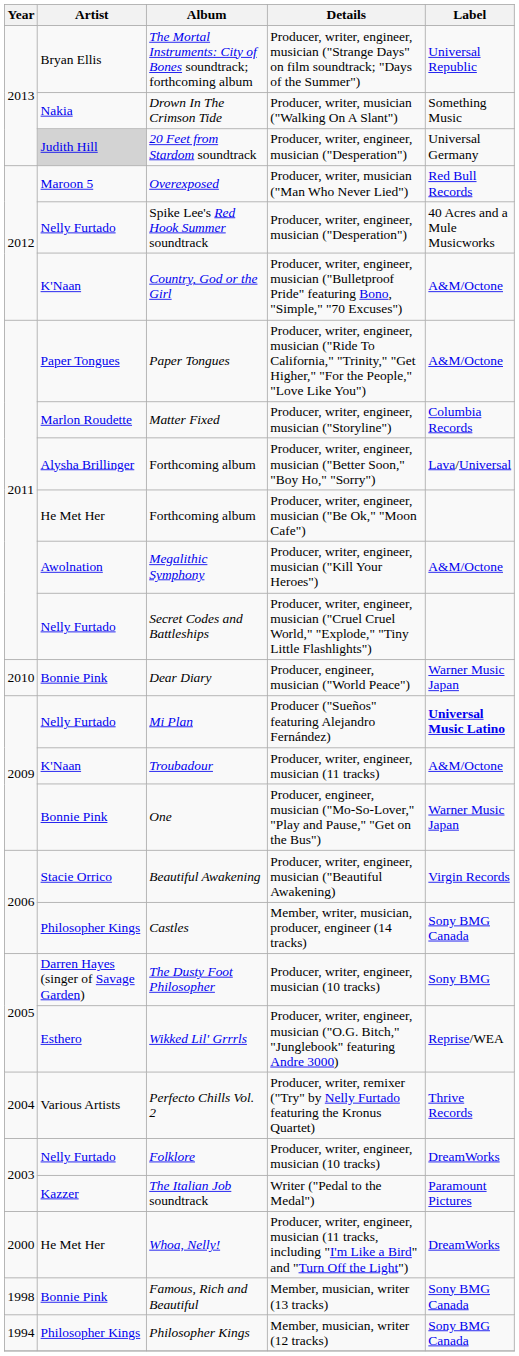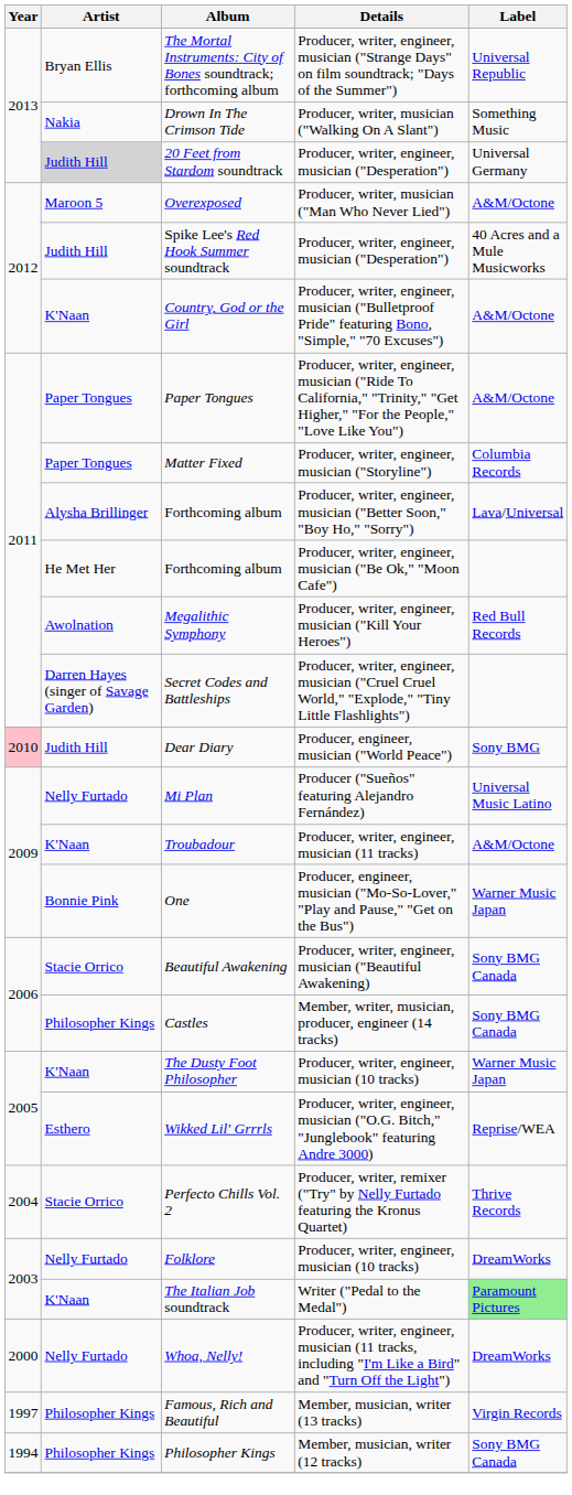 <table class="wikitable">
 <tr>
 <th>Year</th>
 <th style="width:150px;">Artist</th>
 <th style="width:170px;">Album</th>
 <th style="width:230px;">Details</th>
 <th>Label</th>
 </tr>
 <tr>
 <td rowspan=3>2013</td>
 <td>Bryan Ellis</td>
 <td><em><a href='#'>The Mortal Instruments: City of Bones</a></em> soundtrack; forthcoming album</td>
 <td>Producer, writer, engineer, musician ("Strange Days" on film soundtrack; "Days of the Summer")</td>
 <td><a href='#'>Universal Republic</a></td>
 </tr>
 <tr>
 <td><a href='#'>Nakia</a></td>
 <td><em>Drown In The Crimson Tide</em></td>
 <td>Producer, writer, musician ("Walking On A Slant")</td>
 <td>Something Music</td>
 </tr>
 <tr>
 <td style="background: lightgrey;"><a href='#'>Judith Hill</a></td>
 <td><em><a href='#'>20 Feet from Stardom</a></em> soundtrack</td>
 <td>Producer, writer, engineer, musician ("Desperation")</td>
 <td>Universal Germany</td>
 </tr>
 <tr>
 <td rowspan=3>2012</td>
 <td><a href='#'>Maroon 5</a></td>
 <td><em><a href='#'>Overexposed</a></em></td>
 <td>Producer, writer, musician ("Man Who Never Lied")</td>
-<td><a href='#'>Red Bull Records</a></td>
+<td><a href='#'>A&M/Octone</a></td>
 </tr>
 <tr>
-<td><a href='#'>Nelly Furtado</a></td>
+<td><a href='#'>Judith Hill</a></td>
 <td>Spike Lee's <em><a href='#'>Red Hook Summer</a></em> soundtrack</td>
 <td>Producer, writer, engineer, musician ("Desperation")</td>
 <td>40 Acres and a Mule Musicworks</td>
 </tr>
 <tr>
 <td><a href='#'>K'Naan</a></td>
 <td><em><a href='#'>Country, God or the Girl</a></em></td>
 <td>Producer, writer, engineer, musician ("Bulletproof Pride" featuring <a href='#'>Bono</a>, "Simple," "70 Excuses")</td>
 <td><a href='#'>A&M/Octone</a></td>
 </tr>
 <tr>
 <td rowspan=6>2011</td>
 <td><a href='#'>Paper Tongues</a></td>
 <td><em>Paper Tongues</em></td>
 <td>Producer, writer, engineer, musician ("Ride To California," "Trinity," "Get Higher," "For the People," "Love Like You")</td>
 <td><a href='#'>A&M/Octone</a></td>
 </tr>
 <tr>
-<td><a href='#'>Marlon Roudette</a></td>
+<td><a href='#'>Paper Tongues</a></td>
 <td><em>Matter Fixed</em></td>
 <td>Producer, writer, engineer, musician ("Storyline")</td>
 <td><a href='#'>Columbia Records</a></td>
 </tr>
 <tr>
 <td><a href='#'>Alysha Brillinger</a></td>
 <td>Forthcoming album</td>
 <td>Producer, writer, engineer, musician ("Better Soon," "Boy Ho," "Sorry")</td>
 <td><a href='#'>Lava</a>/<a href='#'>Universal</a></td>
 </tr>
 <tr>
 <td>He Met Her</td>
 <td>Forthcoming album</td>
 <td>Producer, writer, engineer, musician ("Be Ok," "Moon Cafe")</td>
 <td></td>
 </tr>
 <tr>
 <td><a href='#'>Awolnation</a></td>
 <td><em><a href='#'>Megalithic Symphony</a></em></td>
 <td>Producer, writer, engineer, musician ("Kill Your Heroes")</td>
-<td><a href='#'>A&M/Octone</a></td>
+<td><a href='#'>Red Bull Records</a></td>
 </tr>
 <tr>
-<td><a href='#'>Nelly Furtado</a></td>
+<td><a href='#'>Darren Hayes</a> (singer of <a href='#'>Savage Garden</a>)</td>
 <td><em>Secret Codes and Battleships</em></td>
 <td>Producer, writer, engineer, musician ("Cruel Cruel World," "Explode," "Tiny Little Flashlights")</td>
 <td></td>
 </tr>
 <tr>
-<td rowspan=1>2010</td>
-<td><a href='#'>Bonnie Pink</a></td>
+<td rowspan=1 style="background: pink;">2010</td>
+<td><a href='#'>Judith Hill</a></td>
 <td><em>Dear Diary</em></td>
 <td>Producer, engineer, musician ("World Peace")</td>
-<td><a href='#'>Warner Music Japan</a></td>
+<td><a href='#'>Sony BMG</a></td>
 </tr>
 <tr>
 <td rowspan=3>2009</td>
 <td><a href='#'>Nelly Furtado</a></td>
 <td><em><a href='#'>Mi Plan</a></em></td>
 <td>Producer ("Sueños" featuring Alejandro Fernández)</td>
-<td><strong><a href='#'>Universal Music Latino</a></strong></td>
+<td><a href='#'>Universal Music Latino</a></td>
 </tr>
 <tr>
 <td><a href='#'>K'Naan</a></td>
 <td><em><a href='#'>Troubadour</a></em></td>
 <td>Producer, writer, engineer, musician (11 tracks)</td>
 <td><a href='#'>A&M/Octone</a></td>
 </tr>
 <tr>
 <td><a href='#'>Bonnie Pink</a></td>
 <td><em>One</em></td>
 <td>Producer, engineer, musician ("Mo-So-Lover," "Play and Pause," "Get on the Bus")</td>
 <td><a href='#'>Warner Music Japan</a></td>
 </tr>
 <tr>
 <td rowspan=2>2006</td>
 <td><a href='#'>Stacie Orrico</a></td>
 <td><em>Beautiful Awakening</em></td>
 <td>Producer, writer, engineer, musician ("Beautiful Awakening)</td>
-<td><a href='#'>Virgin Records</a></td>
+<td><a href='#'>Sony BMG Canada</a></td>
 </tr>
 <tr>
 <td><a href='#'>Philosopher Kings</a></td>
 <td><em>Castles</em></td>
 <td>Member, writer, musician, producer, engineer (14 tracks)</td>
 <td><a href='#'>Sony BMG Canada</a></td>
 </tr>
 <tr>
 <td rowspan=2>2005</td>
-<td><a href='#'>Darren Hayes</a> (singer of <a href='#'>Savage Garden</a>)</td>
+<td><a href='#'>K'Naan</a></td>
 <td><em><a href='#'>The Dusty Foot Philosopher</a></em></td>
 <td>Producer, writer, engineer, musician (10 tracks)</td>
-<td><a href='#'>Sony BMG</a></td>
+<td><a href='#'>Warner Music Japan</a></td>
 </tr>
 <tr>
 <td><a href='#'>Esthero</a></td>
 <td><em><a href='#'>Wikked Lil' Grrrls</a></em></td>
 <td>Producer, writer, engineer, musician ("O.G. Bitch," "Junglebook" featuring <a href='#'>Andre 3000</a>)</td>
 <td><a href='#'>Reprise</a>/WEA</td>
 </tr>
 <tr>
 <td rowspan=1>2004</td>
-<td>Various Artists</td>
+<td><a href='#'>Stacie Orrico</a></td>
 <td><em>Perfecto Chills Vol. 2</em></td>
 <td>Producer, writer, remixer ("Try" by <a href='#'>Nelly Furtado</a> featuring the Kronus Quartet)</td>
 <td><a href='#'>Thrive Records</a></td>
 </tr>
 <tr>
 <td rowspan=2>2003</td>
 <td><a href='#'>Nelly Furtado</a></td>
 <td><em><a href='#'>Folklore</a></em></td>
 <td>Producer, writer, engineer, musician (10 tracks)</td>
 <td><a href='#'>DreamWorks</a></td>
 </tr>
 <tr>
-<td><a href='#'>Kazzer</a></td>
+<td><a href='#'>K'Naan</a></td>
 <td><em><a href='#'>The Italian Job</a></em> soundtrack</td>
 <td>Writer ("Pedal to the Medal")</td>
-<td><a href='#'>Paramount Pictures</a></td>
+<td style="background: lightgreen;"><a href='#'>Paramount Pictures</a></td>
 </tr>
 <tr>
 <td rowspan=1>2000</td>
-<td>He Met Her</td>
+<td><a href='#'>Nelly Furtado</a></td>
 <td><em><a href='#'>Whoa, Nelly!</a></em></td>
 <td>Producer, writer, engineer, musician (11 tracks, including "<a href='#'>I'm Like a Bird</a>" and "<a href='#'>Turn Off the Light</a>")</td>
 <td><a href='#'>DreamWorks</a></td>
 </tr>
 <tr>
-<td rowspan=1>1998</td>
-<td><a href='#'>Bonnie Pink</a></td>
+<td rowspan=1>1997</td>
+<td><a href='#'>Philosopher Kings</a></td>
 <td><em>Famous, Rich and Beautiful</em></td>
 <td>Member, musician, writer (13 tracks)</td>
-<td><a href='#'>Sony BMG Canada</a></td>
+<td><a href='#'>Virgin Records</a></td>
 </tr>
 <tr>
 <td rowspan=1>1994</td>
 <td><a href='#'>Philosopher Kings</a></td>
 <td><em>Philosopher Kings</em></td>
 <td>Member, musician, writer (12 tracks)</td>
 <td><a href='#'>Sony BMG Canada</a></td>
 </tr>
 <tr>
 </tr>
 </table>
